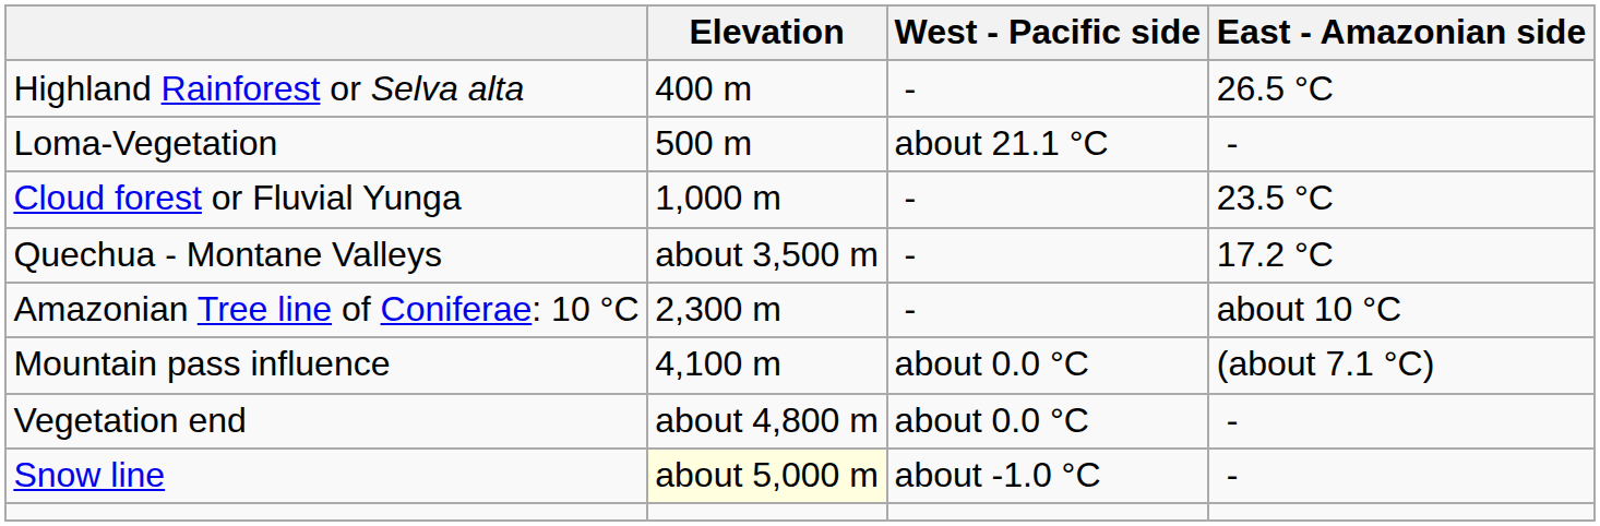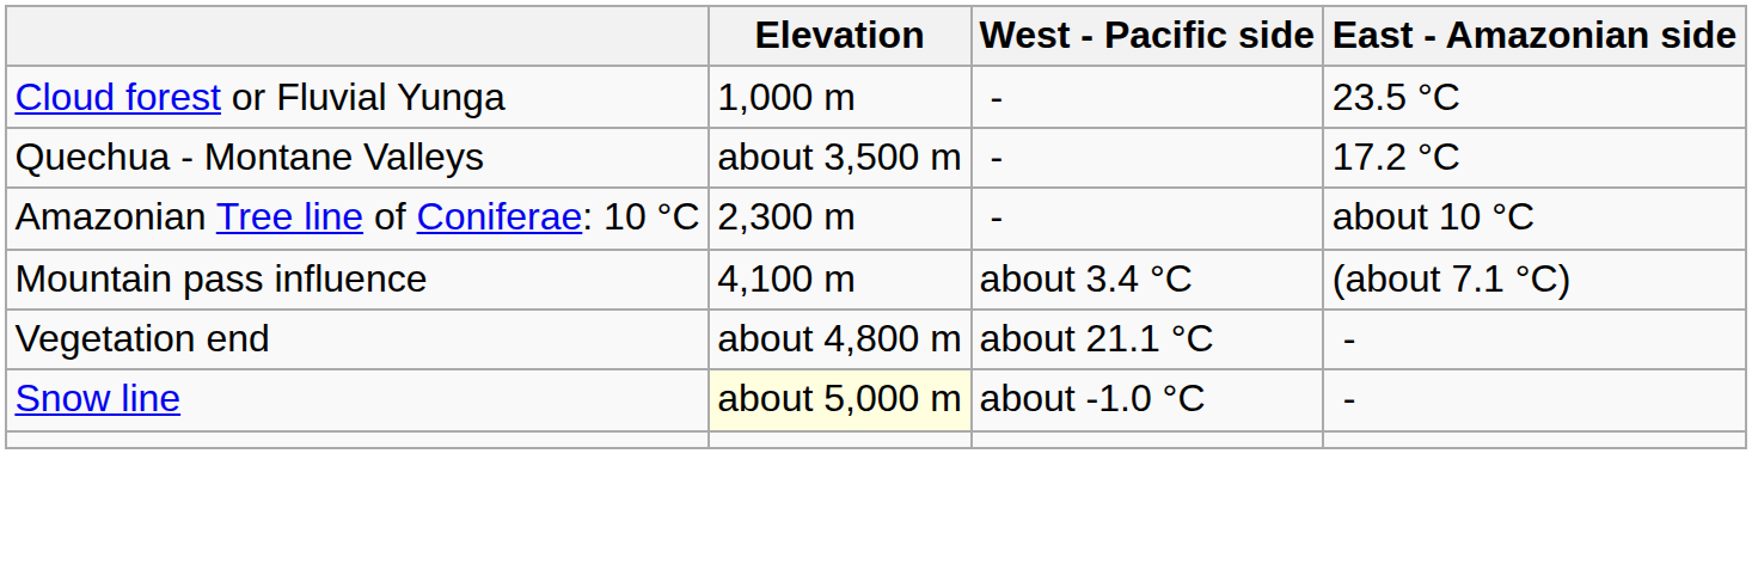 <table class="wikitable">
 <tr>
 <th></th>
 <th>Elevation</th>
 <th>West - Pacific side</th>
 <th>East - Amazonian side</th>
-</tr>
-<tr>
-<td>Highland <a href='#'>Rainforest</a> or <em>Selva alta</em></td>
-<td>400 m</td>
-<td> -</td>
-<td>26.5 °C</td>
-</tr>
-<tr>
-<td>Loma-Vegetation</td>
-<td>500 m</td>
-<td>about 21.1 °C</td>
-<td> -</td>
 </tr>
 <tr>
 <td><a href='#'>Cloud forest</a> or Fluvial Yunga</td>
 <td>1,000 m</td>
 <td> -</td>
 <td>23.5 °C</td>
 </tr>
 <tr>
 <td>Quechua - Montane Valleys</td>
 <td>about 3,500 m</td>
 <td> -</td>
 <td>17.2 °C</td>
 </tr>
 <tr>
 <td>Amazonian <a href='#'>Tree line</a> of <a href='#'>Coniferae</a>: 10 °C</td>
 <td>2,300 m</td>
 <td> -</td>
 <td>about 10 °C</td>
 </tr>
 <tr>
 <td>Mountain pass influence</td>
 <td>4,100 m</td>
-<td>about 0.0 °C</td>
+<td>about 3.4 °C</td>
 <td>(about 7.1 °C)</td>
 </tr>
 <tr>
 <td>Vegetation end</td>
 <td>about 4,800 m</td>
-<td>about 0.0 °C</td>
+<td>about 21.1 °C</td>
 <td> -</td>
 </tr>
 <tr>
 <td><a href='#'>Snow line</a></td>
 <td style="background: lightyellow;">about 5,000 m</td>
 <td>about -1.0 °C</td>
 <td> -</td>
 </tr>
 <tr>
 <td></td>
 <td></td>
 <td></td>
 <td></td>
 </tr>
 </table>
